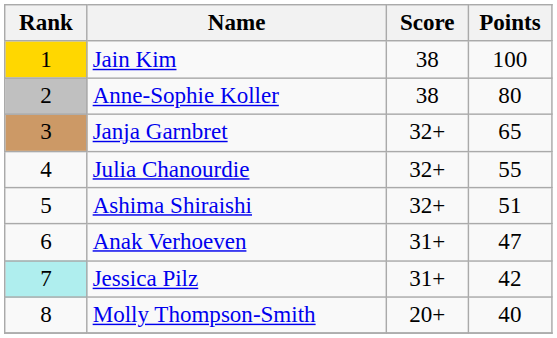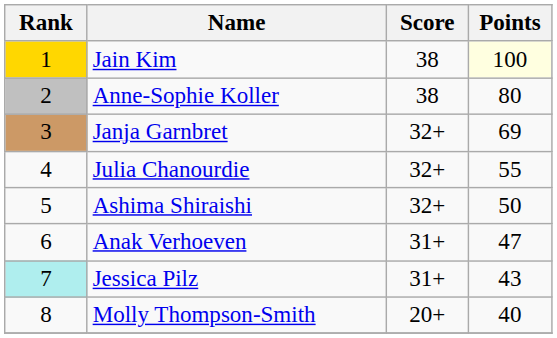 <table class="wikitable">
 <tr>
 <th width = "50">Rank</th>
 <th width = "200">Name</th>
 <th width = "50">Score</th>
 <th width = "50">Points</th>
 </tr>
 <tr>
 <td align="center" style="background: gold">1</td>
 <td> <a href='#'>Jain Kim</a></td>
 <td align="center">38</td>
-<td align="center">100</td>
+<td align="center" style="background: lightyellow;">100</td>
 </tr>
 <tr>
 <td align="center" style="background: silver">2</td>
 <td> <a href='#'>Anne-Sophie Koller</a></td>
 <td align="center">38</td>
 <td align="center">80</td>
 </tr>
 <tr>
 <td align="center" style="background: #cc9966">3</td>
 <td> <a href='#'>Janja Garnbret</a></td>
 <td align="center">32+</td>
-<td align="center">65</td>
+<td align="center">69</td>
 </tr>
 <tr>
 <td align="center">4</td>
 <td> <a href='#'>Julia Chanourdie</a></td>
 <td align="center">32+</td>
 <td align="center">55</td>
 </tr>
 <tr>
 <td align="center">5</td>
 <td> <a href='#'>Ashima Shiraishi</a></td>
 <td align="center">32+</td>
-<td align="center">51</td>
+<td align="center">50</td>
 </tr>
 <tr>
 <td align="center">6</td>
 <td> <a href='#'>Anak Verhoeven</a></td>
 <td align="center">31+</td>
 <td align="center">47</td>
 </tr>
 <tr>
 <td align="center" style="background: paleturquoise;">7</td>
 <td> <a href='#'>Jessica Pilz</a></td>
 <td align="center">31+</td>
-<td align="center">42</td>
+<td align="center">43</td>
 </tr>
 <tr>
 <td align="center">8</td>
 <td> <a href='#'>Molly Thompson-Smith</a></td>
 <td align="center">20+</td>
 <td align="center">40</td>
 </tr>
 <tr>
 </tr>
 </table>
